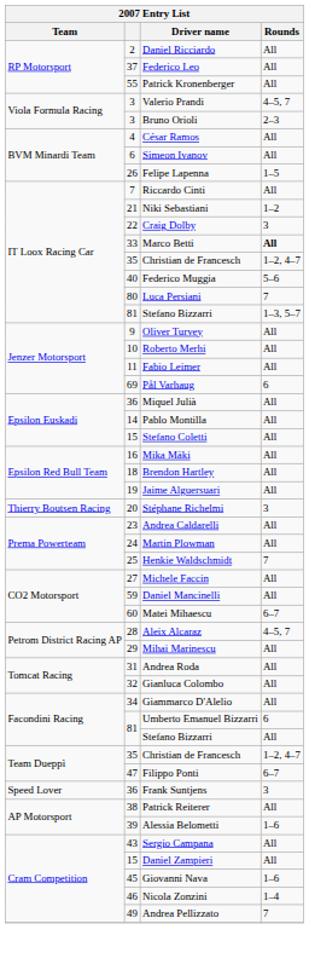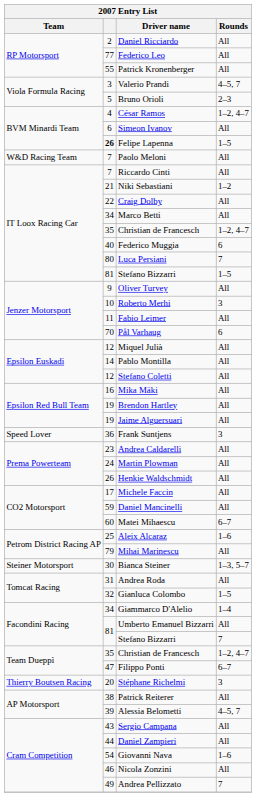 <table class="wikitable" style="font-size:85%">
 <tr>
 <th colspan=4>2007 Entry List</th>
 </tr>
 <tr>
 <th>Team</th>
 <th></th>
 <th>Driver name</th>
 <th>Rounds</th>
 </tr>
 <tr>
 <td rowspan=3 nowrap> <a href='#'>RP Motorsport</a></td>
 <td align=center>2</td>
 <td nowrap> <a href='#'>Daniel Ricciardo</a></td>
 <td>All</td>
 </tr>
 <tr>
-<td align=center>37</td>
+<td align=center>77</td>
 <td nowrap> <a href='#'>Federico Leo</a></td>
 <td>All</td>
 </tr>
 <tr>
 <td align=center>55</td>
 <td nowrap> Patrick Kronenberger</td>
 <td>All</td>
 </tr>
 <tr>
 <td rowspan=2 nowrap> Viola Formula Racing</td>
 <td align=center>3</td>
 <td nowrap> Valerio Prandi</td>
 <td>4–5, 7</td>
 </tr>
 <tr>
-<td align=center>3</td>
+<td align=center>5</td>
 <td nowrap> Bruno Orioli</td>
 <td>2–3</td>
 </tr>
 <tr>
 <td rowspan=3 nowrap> BVM Minardi Team</td>
 <td align=center>4</td>
 <td nowrap> <a href='#'>César Ramos</a></td>
-<td>All</td>
+<td>1–2, 4–7</td>
 </tr>
 <tr>
 <td align=center>6</td>
 <td nowrap> <a href='#'>Simeon Ivanov</a></td>
 <td>All</td>
 </tr>
 <tr>
-<td align=center>26</td>
+<td align=center><strong>26</strong></td>
 <td nowrap> Felipe Lapenna</td>
 <td>1–5</td>
+</tr>
+<tr>
+<td nowrap> W&D Racing Team</td>
+<td align=center>7</td>
+<td nowrap> Paolo Meloni</td>
+<td>All</td>
 </tr>
 <tr>
 <td rowspan=8 nowrap> IT Loox Racing Car</td>
 <td align=center>7</td>
 <td nowrap> Riccardo Cinti</td>
 <td>All</td>
 </tr>
 <tr>
 <td align=center>21</td>
 <td nowrap> Niki Sebastiani</td>
 <td>1–2</td>
 </tr>
 <tr>
 <td align=center>22</td>
 <td nowrap> <a href='#'>Craig Dolby</a></td>
-<td>3</td>
+<td>All</td>
 </tr>
 <tr>
-<td align=center>33</td>
+<td align=center>34</td>
 <td nowrap> Marco Betti</td>
-<td><strong>All</strong></td>
+<td>All</td>
 </tr>
 <tr>
 <td align=center>35</td>
 <td nowrap> Christian de Francesch</td>
 <td>1–2, 4–7</td>
 </tr>
 <tr>
 <td align=center>40</td>
 <td nowrap> Federico Muggia</td>
-<td>5–6</td>
+<td>6</td>
 </tr>
 <tr>
 <td align=center>80</td>
 <td nowrap> <a href='#'>Luca Persiani</a></td>
 <td>7</td>
 </tr>
 <tr>
 <td align=center>81</td>
 <td nowrap> Stefano Bizzarri</td>
-<td>1–3, 5–7</td>
+<td>1–5</td>
 </tr>
 <tr>
 <td rowspan=4 nowrap> <a href='#'>Jenzer Motorsport</a></td>
 <td align=center>9</td>
 <td nowrap> <a href='#'>Oliver Turvey</a></td>
 <td>All</td>
 </tr>
 <tr>
 <td align=center>10</td>
 <td nowrap> <a href='#'>Roberto Merhi</a></td>
-<td>All</td>
+<td>3</td>
 </tr>
 <tr>
 <td align=center>11</td>
 <td nowrap> <a href='#'>Fabio Leimer</a></td>
 <td>All</td>
 </tr>
 <tr>
-<td align=center>69</td>
+<td align=center>70</td>
 <td nowrap> <a href='#'>Pål Varhaug</a></td>
 <td>6</td>
 </tr>
 <tr>
 <td rowspan=3 nowrap> <a href='#'>Epsilon Euskadi</a></td>
-<td align=center>36</td>
+<td align=center>12</td>
 <td nowrap> Miquel Julià</td>
 <td>All</td>
 </tr>
 <tr>
 <td align=center>14</td>
 <td nowrap> Pablo Montilla</td>
 <td>All</td>
 </tr>
 <tr>
-<td align=center>15</td>
+<td align=center>12</td>
 <td nowrap> <a href='#'>Stefano Coletti</a></td>
 <td>All</td>
 </tr>
 <tr>
 <td rowspan=3 nowrap> <a href='#'>Epsilon Red Bull Team</a></td>
 <td align=center>16</td>
 <td nowrap> <a href='#'>Mika Mäki</a></td>
 <td>All</td>
 </tr>
 <tr>
-<td align=center>18</td>
+<td align=center>19</td>
 <td nowrap> <a href='#'>Brendon Hartley</a></td>
 <td>All</td>
 </tr>
 <tr>
 <td align=center>19</td>
 <td nowrap> <a href='#'>Jaime Alguersuari</a></td>
 <td>All</td>
 </tr>
 <tr>
-<td nowrap> <a href='#'>Thierry Boutsen Racing</a></td>
-<td align=center>20</td>
-<td nowrap> <a href='#'>Stéphane Richelmi</a></td>
+<td> Speed Lover</td>
+<td align=center>36</td>
+<td nowrap> Frank Suntjens</td>
 <td>3</td>
 </tr>
 <tr>
 <td rowspan=3 nowrap> <a href='#'>Prema Powerteam</a></td>
 <td align=center>23</td>
 <td nowrap> <a href='#'>Andrea Caldarelli</a></td>
 <td>All</td>
 </tr>
 <tr>
 <td align=center>24</td>
 <td nowrap> <a href='#'>Martin Plowman</a></td>
 <td>All</td>
 </tr>
 <tr>
-<td align=center>25</td>
+<td align=center>26</td>
 <td nowrap> <a href='#'>Henkie Waldschmidt</a></td>
-<td>7</td>
+<td>All</td>
 </tr>
 <tr>
 <td rowspan=3 nowrap> CO2 Motorsport</td>
-<td align=center>27</td>
+<td align=center>17</td>
 <td nowrap> <a href='#'>Michele Faccin</a></td>
 <td>All</td>
 </tr>
 <tr>
 <td align=center>59</td>
 <td nowrap> <a href='#'>Daniel Mancinelli</a></td>
 <td>All</td>
 </tr>
 <tr>
 <td align=center>60</td>
 <td nowrap> Matei Mihaescu</td>
 <td>6–7</td>
 </tr>
 <tr>
 <td rowspan=2 nowrap> Petrom District Racing AP</td>
-<td align=center>28</td>
+<td align=center>25</td>
 <td nowrap> <a href='#'>Aleix Alcaraz</a></td>
-<td>4–5, 7</td>
+<td>1–6</td>
 </tr>
 <tr>
-<td align=center>29</td>
+<td align=center>79</td>
 <td nowrap> <a href='#'>Mihai Marinescu</a></td>
 <td>All</td>
+</tr>
+<tr>
+<td nowrap> Steiner Motorsport</td>
+<td align=center>30</td>
+<td nowrap> Bianca Steiner</td>
+<td>1–3, 5–7</td>
 </tr>
 <tr>
 <td rowspan=2 nowrap> Tomcat Racing</td>
 <td align=center>31</td>
 <td nowrap> Andrea Roda</td>
 <td>All</td>
 </tr>
 <tr>
 <td align=center>32</td>
 <td nowrap> Gianluca Colombo</td>
-<td>All</td>
+<td>1–5</td>
 </tr>
 <tr>
 <td rowspan=3 nowrap> Facondini Racing</td>
 <td align=center>34</td>
 <td nowrap> Giammarco D'Alelio</td>
-<td>All</td>
+<td>1–4</td>
 </tr>
 <tr>
 <td align=center rowspan=2>81</td>
 <td nowrap> Umberto Emanuel Bizzarri</td>
-<td>6</td>
+<td>All</td>
 </tr>
 <tr>
 <td nowrap> Stefano Bizzarri</td>
-<td>All</td>
+<td>7</td>
 </tr>
 <tr>
 <td rowspan=2 nowrap> Team Dueppì</td>
 <td align=center>35</td>
 <td nowrap> Christian de Francesch</td>
 <td>1–2, 4–7</td>
 </tr>
 <tr>
 <td align=center>47</td>
 <td nowrap> Filippo Ponti</td>
 <td>6–7</td>
 </tr>
 <tr>
-<td> Speed Lover</td>
-<td align=center>36</td>
-<td nowrap> Frank Suntjens</td>
+<td nowrap> <a href='#'>Thierry Boutsen Racing</a></td>
+<td align=center>20</td>
+<td nowrap> <a href='#'>Stéphane Richelmi</a></td>
 <td>3</td>
 </tr>
 <tr>
 <td rowspan=2 nowrap> AP Motorsport</td>
 <td align=center>38</td>
 <td nowrap> Patrick Reiterer</td>
 <td>All</td>
 </tr>
 <tr>
 <td align=center>39</td>
 <td nowrap> Alessia Belometti</td>
-<td>1–6</td>
+<td>4–5, 7</td>
 </tr>
 <tr>
 <td rowspan=5 nowrap> <a href='#'>Cram Competition</a></td>
 <td align=center>43</td>
 <td nowrap> <a href='#'>Sergio Campana</a></td>
 <td>All</td>
 </tr>
 <tr>
-<td align=center>15</td>
+<td align=center>44</td>
 <td nowrap> <a href='#'>Daniel Zampieri</a></td>
 <td>All</td>
 </tr>
 <tr>
-<td align=center>45</td>
+<td align=center>54</td>
 <td nowrap> Giovanni Nava</td>
 <td>1–6</td>
 </tr>
 <tr>
 <td align=center>46</td>
 <td nowrap> Nicola Zonzini</td>
-<td>1–4</td>
+<td>All</td>
 </tr>
 <tr>
 <td align=center>49</td>
 <td nowrap> Andrea Pellizzato</td>
 <td>7</td>
 </tr>
 <tr>
 </tr>
 </table>
